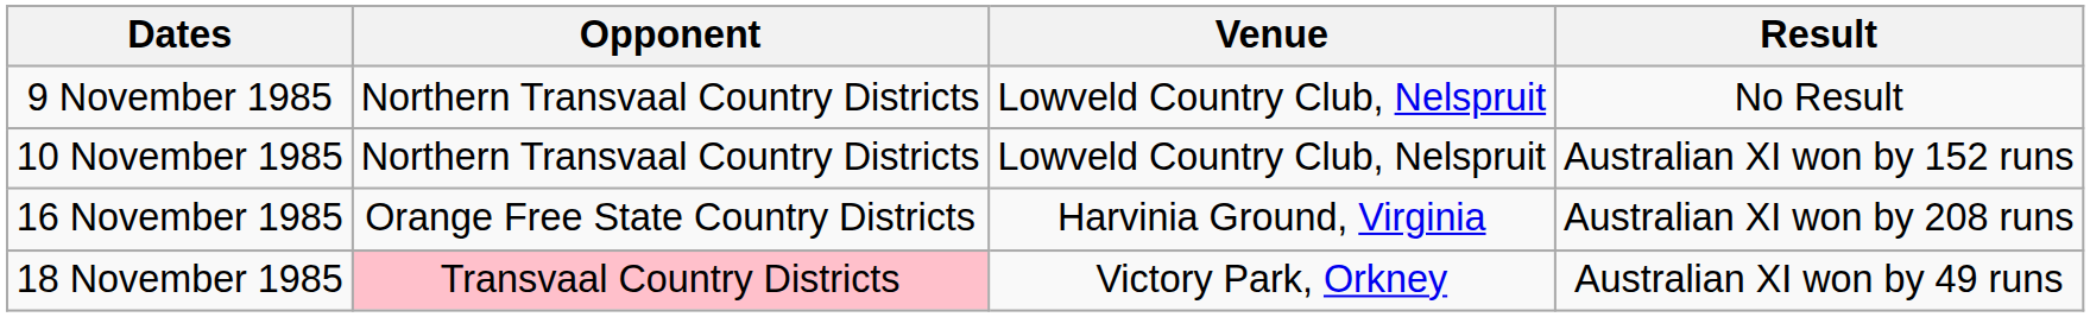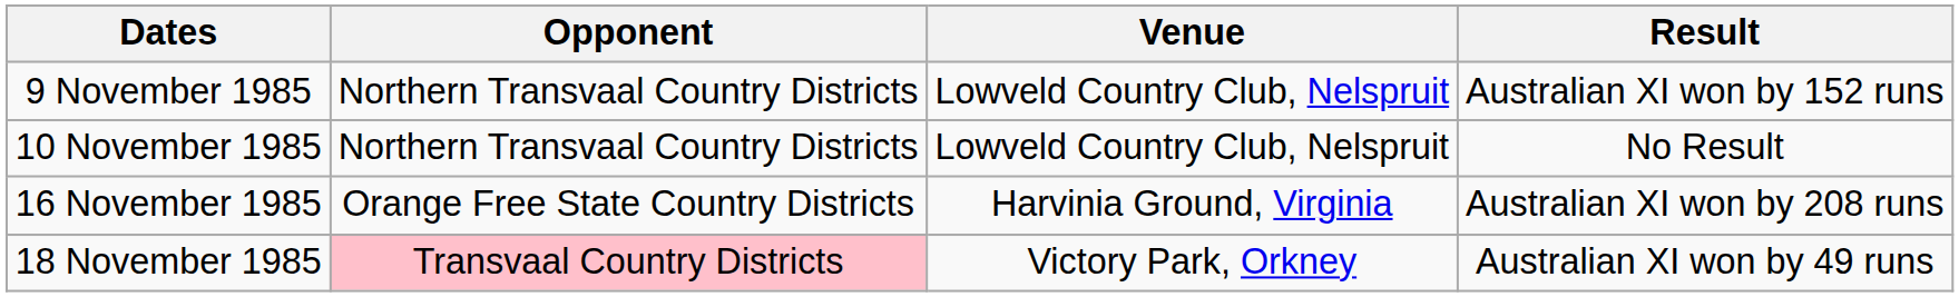 <table class="wikitable" style="text-align:center; margin:auto">
 <tr>
 <th>Dates</th>
 <th>Opponent</th>
 <th>Venue</th>
 <th>Result</th>
 </tr>
 <tr>
 <td>9 November 1985</td>
 <td>Northern Transvaal Country Districts</td>
 <td>Lowveld Country Club, <a href='#'>Nelspruit</a></td>
-<td>No Result</td>
+<td>Australian XI won by 152 runs</td>
 </tr>
 <tr>
 <td>10 November 1985</td>
 <td>Northern Transvaal Country Districts</td>
 <td>Lowveld Country Club, Nelspruit</td>
-<td>Australian XI won by 152 runs</td>
+<td>No Result</td>
 </tr>
 <tr>
 <td>16 November 1985</td>
 <td>Orange Free State Country Districts</td>
 <td>Harvinia Ground, <a href='#'>Virginia</a></td>
 <td>Australian XI won by 208 runs</td>
 </tr>
 <tr>
 <td>18 November 1985</td>
 <td style="background: pink;">Transvaal Country Districts</td>
 <td>Victory Park, <a href='#'>Orkney</a></td>
 <td>Australian XI won by 49 runs</td>
 </tr>
 </table>
